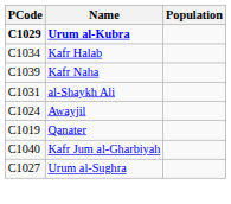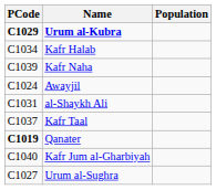 <table class="wikitable sortable">
 <tr>
 <th>PCode</th>
 <th>Name</th>
 <th>Population</th>
 </tr>
 <tr>
 <td><strong>C1029</strong></td>
 <td><strong><a href='#'>Urum al-Kubra</a></strong></td>
 <td align=right><strong></strong></td>
 </tr>
 <tr>
 <td>C1034</td>
 <td><a href='#'>Kafr Halab</a></td>
 <td align=right></td>
 </tr>
 <tr>
 <td>C1039</td>
 <td><a href='#'>Kafr Naha</a></td>
 <td align=right></td>
 </tr>
 <tr>
+<td>C1024</td>
+<td><a href='#'>Awayjil</a></td>
+<td align=right></td>
+</tr>
+<tr>
 <td>C1031</td>
 <td><a href='#'>al-Shaykh Ali</a></td>
 <td align=right></td>
 </tr>
 <tr>
-<td>C1024</td>
-<td><a href='#'>Awayjil</a></td>
+<td>C1037</td>
+<td><a href='#'>Kafr Taal</a></td>
 <td align=right></td>
 </tr>
 <tr>
-<td>C1019</td>
+<td><strong>C1019</strong></td>
 <td><a href='#'>Qanater</a></td>
 <td align=right></td>
 </tr>
 <tr>
 <td>C1040</td>
 <td><a href='#'>Kafr Jum al-Gharbiyah</a></td>
 <td align=right></td>
 </tr>
 <tr>
 <td>C1027</td>
 <td><a href='#'>Urum al-Sughra</a></td>
 <td align=right></td>
 </tr>
 </table>
